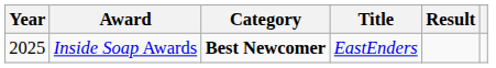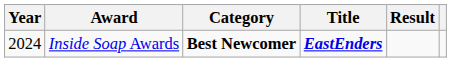 <table class="wikitable sortable plainrowheaders">
 <tr>
 <th scope="col">Year</th>
 <th scope="col">Award</th>
 <th scope="col">Category</th>
 <th scope="col">Title</th>
 <th scope="col">Result</th>
 <th scope="col" class="unsortable"></th>
 </tr>
 <tr>
-<td>2025</td>
+<td>2024</td>
 <td><a href='#'><em>Inside Soap</em> Awards</a></td>
 <td><strong>Best Newcomer</strong></td>
-<td><em><a href='#'>EastEnders</a></em></td>
+<td><strong><em><a href='#'>EastEnders</a></em></strong></td>
 <td></td>
 <td align="center"></td>
 </tr>
 </table>
